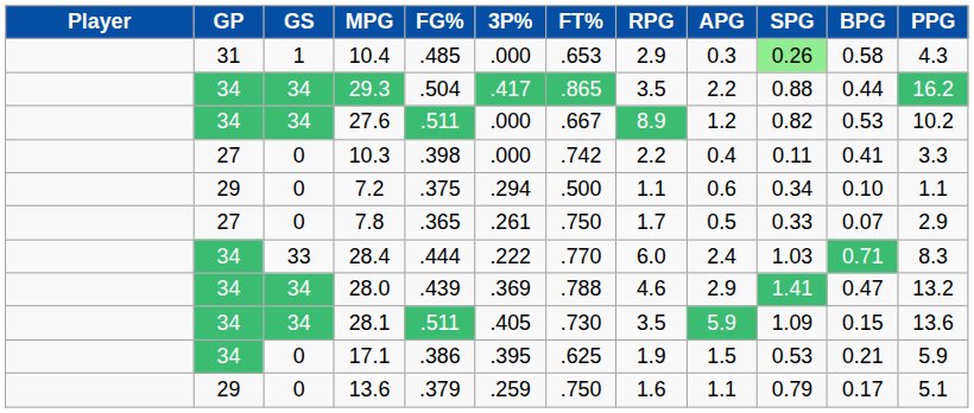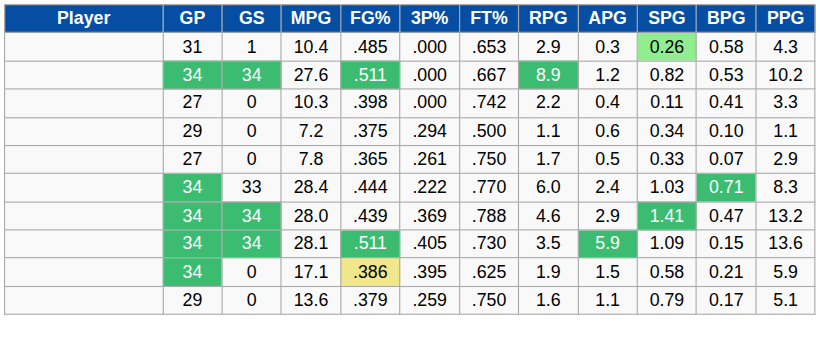 <table class="wikitable sortable" style="text-align:center;">
 <tr>
 <th style="background:#054EA4;color:white;" width="16%">Player</th>
 <th style="background:#054EA4;color:white;" width="6%">GP</th>
 <th style="background:#054EA4;color:white;" width="6%">GS</th>
 <th style="background:#054EA4;color:white;" width="6%">MPG</th>
 <th style="background:#054EA4;color:white;" width="6%">FG%</th>
 <th style="background:#054EA4;color:white;" width="6%">3P%</th>
 <th style="background:#054EA4;color:white;" width="6%">FT%</th>
 <th style="background:#054EA4;color:white;" width="6%">RPG</th>
 <th style="background:#054EA4;color:white;" width="6%">APG</th>
 <th style="background:#054EA4;color:white;" width="6%">SPG</th>
 <th style="background:#054EA4;color:white;" width="6%">BPG</th>
 <th style="background:#054EA4;color:white;" width="6%">PPG</th>
 </tr>
 <tr>
 <td></td>
 <td>31</td>
 <td>1</td>
 <td>10.4</td>
 <td>.485</td>
 <td>.000</td>
 <td>.653</td>
 <td>2.9</td>
 <td>0.3</td>
 <td style="background: lightgreen;">0.26</td>
 <td>0.58</td>
 <td>4.3</td>
-</tr>
-<tr>
-<td></td>
-<td style="background:#3CBC71; color:white">34</td>
-<td style="background:#3CBC71; color:white">34</td>
-<td style="background:#3CBC71; color:white">29.3</td>
-<td>.504</td>
-<td style="background:#3CBC71; color:white">.417</td>
-<td style="background:#3CBC71; color:white">.865</td>
-<td>3.5</td>
-<td>2.2</td>
-<td>0.88</td>
-<td>0.44</td>
-<td style="background:#3CBC71; color:white">16.2</td>
 </tr>
 <tr>
 <td></td>
 <td style="background:#3CBC71; color:white">34</td>
 <td style="background:#3CBC71; color:white">34</td>
 <td>27.6</td>
 <td style="background:#3CBC71; color:white">.511</td>
 <td>.000</td>
 <td>.667</td>
 <td style="background:#3CBC71; color:white">8.9</td>
 <td>1.2</td>
 <td>0.82</td>
 <td>0.53</td>
 <td>10.2</td>
 </tr>
 <tr>
 <td></td>
 <td>27</td>
 <td>0</td>
 <td>10.3</td>
 <td>.398</td>
 <td>.000</td>
 <td>.742</td>
 <td>2.2</td>
 <td>0.4</td>
 <td>0.11</td>
 <td>0.41</td>
 <td>3.3</td>
 </tr>
 <tr>
 <td></td>
 <td>29</td>
 <td>0</td>
 <td>7.2</td>
 <td>.375</td>
 <td>.294</td>
 <td>.500</td>
 <td>1.1</td>
 <td>0.6</td>
 <td>0.34</td>
 <td>0.10</td>
 <td>1.1</td>
 </tr>
 <tr>
 <td></td>
 <td>27</td>
 <td>0</td>
 <td>7.8</td>
 <td>.365</td>
 <td>.261</td>
 <td>.750</td>
 <td>1.7</td>
 <td>0.5</td>
 <td>0.33</td>
 <td>0.07</td>
 <td>2.9</td>
 </tr>
 <tr>
 <td></td>
 <td style="background:#3CBC71; color:white">34</td>
 <td>33</td>
 <td>28.4</td>
 <td>.444</td>
 <td>.222</td>
 <td>.770</td>
 <td>6.0</td>
 <td>2.4</td>
 <td>1.03</td>
 <td style="background:#3CBC71; color:white">0.71</td>
 <td>8.3</td>
 </tr>
 <tr>
 <td></td>
 <td style="background:#3CBC71; color:white">34</td>
 <td style="background:#3CBC71; color:white">34</td>
 <td>28.0</td>
 <td>.439</td>
 <td>.369</td>
 <td>.788</td>
 <td>4.6</td>
 <td>2.9</td>
 <td style="background:#3CBC71; color:white">1.41</td>
 <td>0.47</td>
 <td>13.2</td>
 </tr>
 <tr>
 <td></td>
 <td style="background:#3CBC71; color:white">34</td>
 <td style="background:#3CBC71; color:white">34</td>
 <td>28.1</td>
 <td style="background:#3CBC71; color:white">.511</td>
 <td>.405</td>
 <td>.730</td>
 <td>3.5</td>
 <td style="background:#3CBC71; color:white">5.9</td>
 <td>1.09</td>
 <td>0.15</td>
 <td>13.6</td>
 </tr>
 <tr>
 <td></td>
 <td style="background:#3CBC71; color:white">34</td>
 <td>0</td>
 <td>17.1</td>
-<td>.386</td>
+<td style="background: khaki;">.386</td>
 <td>.395</td>
 <td>.625</td>
 <td>1.9</td>
 <td>1.5</td>
-<td>0.53</td>
+<td>0.58</td>
 <td>0.21</td>
 <td>5.9</td>
 </tr>
 <tr>
 <td></td>
 <td>29</td>
 <td>0</td>
 <td>13.6</td>
 <td>.379</td>
 <td>.259</td>
 <td>.750</td>
 <td>1.6</td>
 <td>1.1</td>
 <td>0.79</td>
 <td>0.17</td>
 <td>5.1</td>
 </tr>
 </table>
